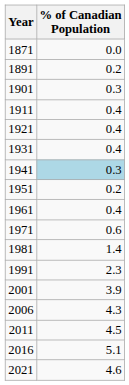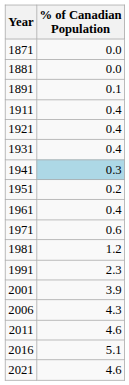 <table class="wikitable" style="text-align:right; float:right;">
 <tr>
 <th>Year</th>
 <th>% of Canadian<br>Population</th>
 </tr>
 <tr>
 <td>1871</td>
 <td>0.0</td>
 </tr>
 <tr>
-<td>1891</td>
-<td>0.2</td>
+<td>1881</td>
+<td>0.0</td>
 </tr>
 <tr>
-<td>1901</td>
-<td>0.3</td>
+<td>1891</td>
+<td>0.1</td>
 </tr>
 <tr>
 <td>1911</td>
 <td>0.4</td>
 </tr>
 <tr>
 <td>1921</td>
 <td>0.4</td>
 </tr>
 <tr>
 <td>1931</td>
 <td>0.4</td>
 </tr>
 <tr>
 <td>1941</td>
 <td style="background: lightblue;">0.3</td>
 </tr>
 <tr>
 <td>1951</td>
 <td>0.2</td>
 </tr>
 <tr>
 <td>1961</td>
 <td>0.4</td>
 </tr>
 <tr>
 <td>1971</td>
 <td>0.6</td>
 </tr>
 <tr>
 <td>1981</td>
-<td>1.4</td>
+<td>1.2</td>
 </tr>
 <tr>
 <td>1991</td>
 <td>2.3</td>
 </tr>
 <tr>
 <td>2001</td>
 <td>3.9</td>
 </tr>
 <tr>
 <td>2006</td>
 <td>4.3</td>
 </tr>
 <tr>
 <td>2011</td>
-<td>4.5</td>
+<td>4.6</td>
 </tr>
 <tr>
 <td>2016</td>
 <td>5.1</td>
 </tr>
 <tr>
 <td>2021</td>
 <td>4.6</td>
 </tr>
 </table>
